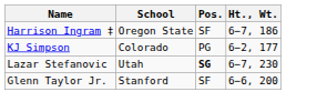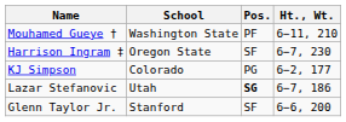 <table class="wikitable">
 <tr>
 <th>Name</th>
 <th>School</th>
 <th>Pos.</th>
 <th>Ht., Wt.</th>
 </tr>
 <tr>
+<td><a href='#'>Mouhamed Gueye</a> †</td>
+<td>Washington State</td>
+<td>PF</td>
+<td>6−11, 210</td>
+</tr>
+<tr>
 <td><a href='#'>Harrison Ingram</a> ‡</td>
 <td>Oregon State</td>
 <td>SF</td>
-<td>6−7, 186</td>
+<td>6−7, 230</td>
 </tr>
 <tr>
 <td><a href='#'>KJ Simpson</a></td>
 <td>Colorado</td>
 <td>PG</td>
 <td>6−2, 177</td>
 </tr>
 <tr>
 <td>Lazar Stefanovic</td>
 <td>Utah</td>
 <td><strong>SG</strong></td>
-<td>6−7, 230</td>
+<td>6−7, 186</td>
 </tr>
 <tr>
 <td>Glenn Taylor Jr.</td>
 <td>Stanford</td>
 <td>SF</td>
 <td>6−6, 200</td>
 </tr>
 </table>
